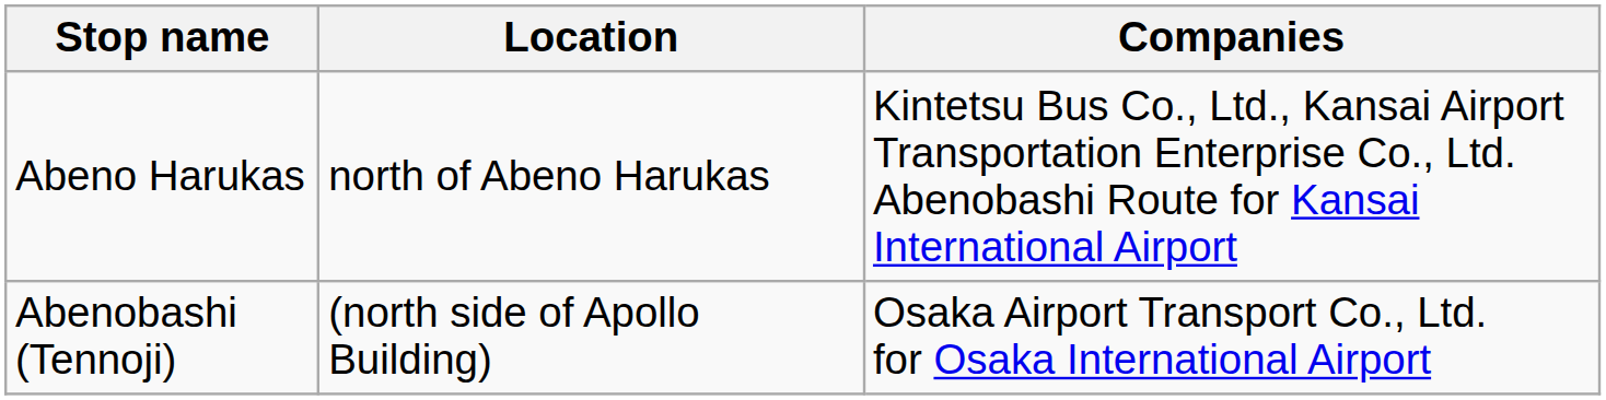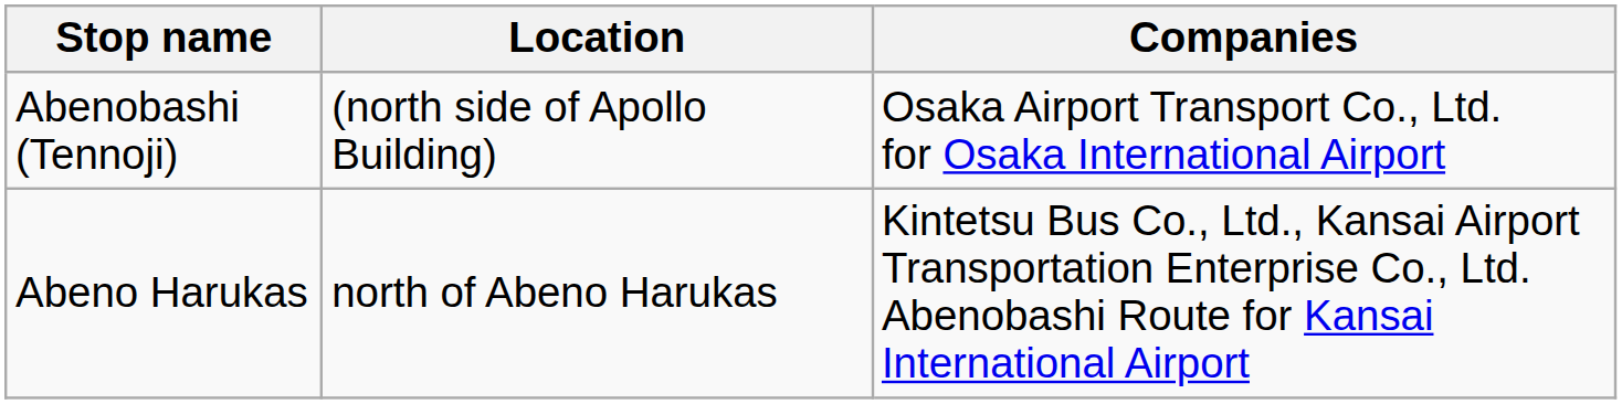 <table class="wikitable">
 <tr>
 <th>Stop name</th>
 <th>Location</th>
 <th>Companies</th>
 </tr>
 <tr>
+<td>Abenobashi (Tennoji)</td>
+<td width="200">(north side of Apollo Building)</td>
+<td>Osaka Airport Transport Co., Ltd.<br>for <a href='#'>Osaka International Airport</a></td>
+</tr>
+<tr>
 <td>Abeno Harukas</td>
 <td width="200">north of Abeno Harukas</td>
 <td>Kintetsu Bus Co., Ltd., Kansai Airport Transportation Enterprise Co., Ltd.<br>Abenobashi Route for <a href='#'>Kansai International Airport</a></td>
 </tr>
-<tr>
-<td>Abenobashi (Tennoji)</td>
-<td width="200">(north side of Apollo Building)</td>
-<td>Osaka Airport Transport Co., Ltd.<br>for <a href='#'>Osaka International Airport</a></td>
-</tr>
 </table>
